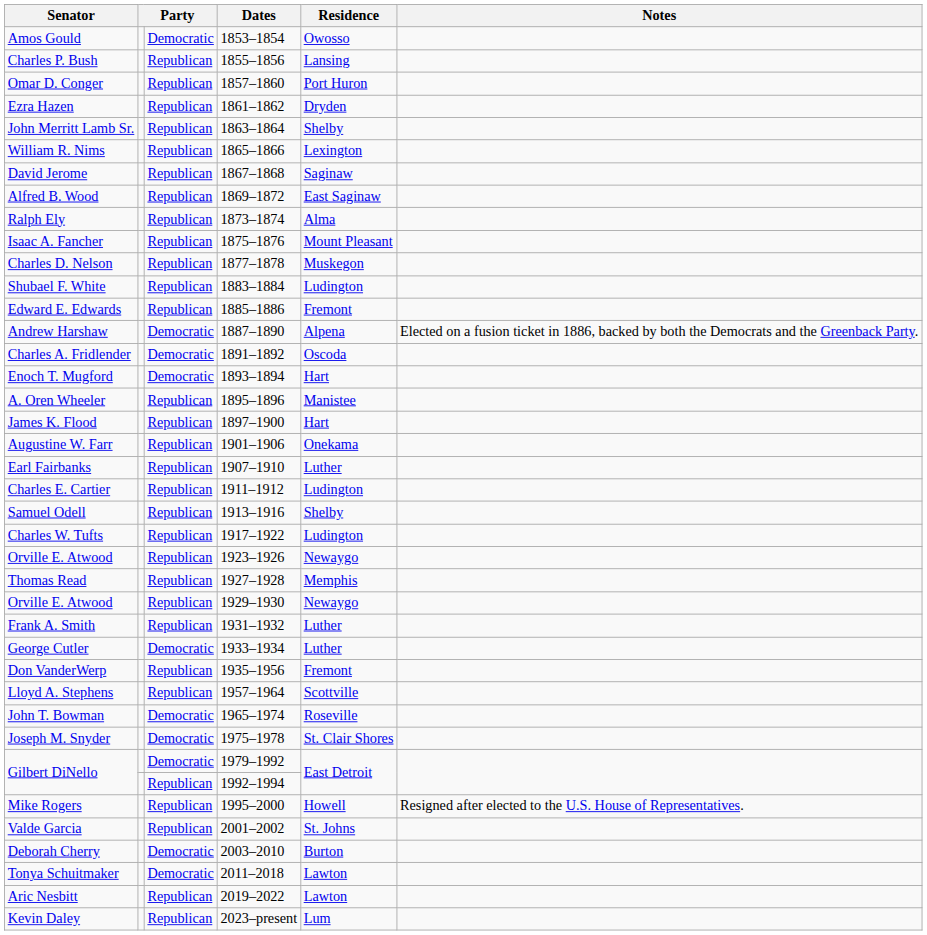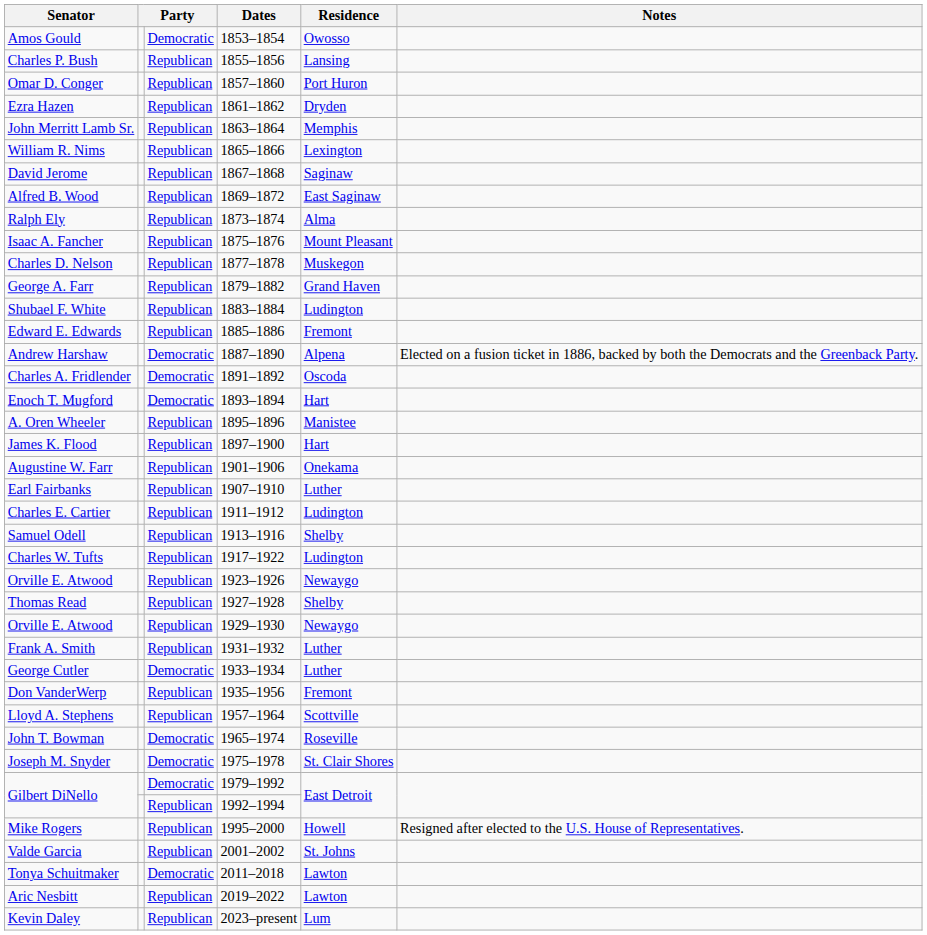 <table class=wikitable>
 <tr valign=bottom>
 <th>Senator</th>
 <th colspan="2">Party</th>
 <th>Dates</th>
 <th>Residence</th>
 <th>Notes</th>
 </tr>
 <tr>
 <td><a href='#'>Amos Gould</a></td>
 <td bgcolor=></td>
 <td><a href='#'>Democratic</a></td>
 <td>1853–1854</td>
 <td><a href='#'>Owosso</a></td>
 <td></td>
 </tr>
 <tr>
 <td><a href='#'>Charles P. Bush</a></td>
 <td bgcolor=></td>
 <td><a href='#'>Republican</a></td>
 <td>1855–1856</td>
 <td><a href='#'>Lansing</a></td>
 <td></td>
 </tr>
 <tr>
 <td><a href='#'>Omar D. Conger</a></td>
 <td bgcolor=></td>
 <td><a href='#'>Republican</a></td>
 <td>1857–1860</td>
 <td><a href='#'>Port Huron</a></td>
 <td></td>
 </tr>
 <tr>
 <td><a href='#'>Ezra Hazen</a></td>
 <td bgcolor=></td>
 <td><a href='#'>Republican</a></td>
 <td>1861–1862</td>
 <td><a href='#'>Dryden</a></td>
 <td></td>
 </tr>
 <tr>
 <td><a href='#'>John Merritt Lamb Sr.</a></td>
 <td bgcolor=></td>
 <td><a href='#'>Republican</a></td>
 <td>1863–1864</td>
-<td><a href='#'>Shelby</a></td>
+<td><a href='#'>Memphis</a></td>
 <td></td>
 </tr>
 <tr>
 <td><a href='#'>William R. Nims</a></td>
 <td bgcolor=></td>
 <td><a href='#'>Republican</a></td>
 <td>1865–1866</td>
 <td><a href='#'>Lexington</a></td>
 <td></td>
 </tr>
 <tr>
 <td><a href='#'>David Jerome</a></td>
 <td bgcolor=></td>
 <td><a href='#'>Republican</a></td>
 <td>1867–1868</td>
 <td><a href='#'>Saginaw</a></td>
 <td></td>
 </tr>
 <tr>
 <td><a href='#'>Alfred B. Wood</a></td>
 <td bgcolor=></td>
 <td><a href='#'>Republican</a></td>
 <td>1869–1872</td>
 <td><a href='#'>East Saginaw</a></td>
 <td></td>
 </tr>
 <tr>
 <td><a href='#'>Ralph Ely</a></td>
 <td bgcolor=></td>
 <td><a href='#'>Republican</a></td>
 <td>1873–1874</td>
 <td><a href='#'>Alma</a></td>
 <td></td>
 </tr>
 <tr>
 <td><a href='#'>Isaac A. Fancher</a></td>
 <td bgcolor=></td>
 <td><a href='#'>Republican</a></td>
 <td>1875–1876</td>
 <td><a href='#'>Mount Pleasant</a></td>
 <td></td>
 </tr>
 <tr>
 <td><a href='#'>Charles D. Nelson</a></td>
 <td bgcolor=></td>
 <td><a href='#'>Republican</a></td>
 <td>1877–1878</td>
 <td><a href='#'>Muskegon</a></td>
+<td></td>
+</tr>
+<tr>
+<td><a href='#'>George A. Farr</a></td>
+<td bgcolor=></td>
+<td><a href='#'>Republican</a></td>
+<td>1879–1882</td>
+<td><a href='#'>Grand Haven</a></td>
 <td></td>
 </tr>
 <tr>
 <td><a href='#'>Shubael F. White</a></td>
 <td bgcolor=></td>
 <td><a href='#'>Republican</a></td>
 <td>1883–1884</td>
 <td><a href='#'>Ludington</a></td>
 <td></td>
 </tr>
 <tr>
 <td><a href='#'>Edward E. Edwards</a></td>
 <td bgcolor=></td>
 <td><a href='#'>Republican</a></td>
 <td>1885–1886</td>
 <td><a href='#'>Fremont</a></td>
 <td></td>
 </tr>
 <tr>
 <td><a href='#'>Andrew Harshaw</a></td>
 <td bgcolor=></td>
 <td><a href='#'>Democratic</a></td>
 <td>1887–1890</td>
 <td><a href='#'>Alpena</a></td>
 <td>Elected on a fusion ticket in 1886, backed by both the Democrats and the <a href='#'>Greenback Party</a>.</td>
 </tr>
 <tr>
 <td><a href='#'>Charles A. Fridlender</a></td>
 <td bgcolor=></td>
 <td><a href='#'>Democratic</a></td>
 <td>1891–1892</td>
 <td><a href='#'>Oscoda</a></td>
 <td></td>
 </tr>
 <tr>
 <td><a href='#'>Enoch T. Mugford</a></td>
 <td bgcolor=></td>
 <td><a href='#'>Democratic</a></td>
 <td>1893–1894</td>
 <td><a href='#'>Hart</a></td>
 <td></td>
 </tr>
 <tr>
 <td><a href='#'>A. Oren Wheeler</a></td>
 <td bgcolor=></td>
 <td><a href='#'>Republican</a></td>
 <td>1895–1896</td>
 <td><a href='#'>Manistee</a></td>
 <td></td>
 </tr>
 <tr>
 <td><a href='#'>James K. Flood</a></td>
 <td bgcolor=></td>
 <td><a href='#'>Republican</a></td>
 <td>1897–1900</td>
 <td><a href='#'>Hart</a></td>
 <td></td>
 </tr>
 <tr>
 <td><a href='#'>Augustine W. Farr</a></td>
 <td bgcolor=></td>
 <td><a href='#'>Republican</a></td>
 <td>1901–1906</td>
 <td><a href='#'>Onekama</a></td>
 <td></td>
 </tr>
 <tr>
 <td><a href='#'>Earl Fairbanks</a></td>
 <td bgcolor=></td>
 <td><a href='#'>Republican</a></td>
 <td>1907–1910</td>
 <td><a href='#'>Luther</a></td>
 <td></td>
 </tr>
 <tr>
 <td><a href='#'>Charles E. Cartier</a></td>
 <td bgcolor=></td>
 <td><a href='#'>Republican</a></td>
 <td>1911–1912</td>
 <td><a href='#'>Ludington</a></td>
 <td></td>
 </tr>
 <tr>
 <td><a href='#'>Samuel Odell</a></td>
 <td bgcolor=></td>
 <td><a href='#'>Republican</a></td>
 <td>1913–1916</td>
 <td><a href='#'>Shelby</a></td>
 <td></td>
 </tr>
 <tr>
 <td><a href='#'>Charles W. Tufts</a></td>
 <td bgcolor=></td>
 <td><a href='#'>Republican</a></td>
 <td>1917–1922</td>
 <td><a href='#'>Ludington</a></td>
 <td></td>
 </tr>
 <tr>
 <td><a href='#'>Orville E. Atwood</a></td>
 <td bgcolor=></td>
 <td><a href='#'>Republican</a></td>
 <td>1923–1926</td>
 <td><a href='#'>Newaygo</a></td>
 <td></td>
 </tr>
 <tr>
 <td><a href='#'>Thomas Read</a></td>
 <td bgcolor=></td>
 <td><a href='#'>Republican</a></td>
 <td>1927–1928</td>
-<td><a href='#'>Memphis</a></td>
+<td><a href='#'>Shelby</a></td>
 <td></td>
 </tr>
 <tr>
 <td><a href='#'>Orville E. Atwood</a></td>
 <td bgcolor=></td>
 <td><a href='#'>Republican</a></td>
 <td>1929–1930</td>
 <td><a href='#'>Newaygo</a></td>
 <td></td>
 </tr>
 <tr>
 <td><a href='#'>Frank A. Smith</a></td>
 <td bgcolor=></td>
 <td><a href='#'>Republican</a></td>
 <td>1931–1932</td>
 <td><a href='#'>Luther</a></td>
 <td></td>
 </tr>
 <tr>
 <td><a href='#'>George Cutler</a></td>
 <td bgcolor=></td>
 <td><a href='#'>Democratic</a></td>
 <td>1933–1934</td>
 <td><a href='#'>Luther</a></td>
 <td></td>
 </tr>
 <tr>
 <td><a href='#'>Don VanderWerp</a></td>
 <td bgcolor=></td>
 <td><a href='#'>Republican</a></td>
 <td>1935–1956</td>
 <td><a href='#'>Fremont</a></td>
 <td></td>
 </tr>
 <tr>
 <td><a href='#'>Lloyd A. Stephens</a></td>
 <td bgcolor=></td>
 <td><a href='#'>Republican</a></td>
 <td>1957–1964</td>
 <td><a href='#'>Scottville</a></td>
 <td></td>
 </tr>
 <tr>
 <td><a href='#'>John T. Bowman</a></td>
 <td bgcolor=></td>
 <td><a href='#'>Democratic</a></td>
 <td>1965–1974</td>
 <td><a href='#'>Roseville</a></td>
 <td></td>
 </tr>
 <tr>
 <td><a href='#'>Joseph M. Snyder</a></td>
 <td bgcolor=></td>
 <td><a href='#'>Democratic</a></td>
 <td>1975–1978</td>
 <td><a href='#'>St. Clair Shores</a></td>
 <td></td>
 </tr>
 <tr>
 <td rowspan="2"><a href='#'>Gilbert DiNello</a></td>
 <td bgcolor=></td>
 <td><a href='#'>Democratic</a></td>
 <td>1979–1992</td>
 <td rowspan="2"><a href='#'>East Detroit</a></td>
 <td rowspan="2"></td>
 </tr>
 <tr>
 <td bgcolor=></td>
 <td><a href='#'>Republican</a></td>
 <td>1992–1994</td>
 </tr>
 <tr>
 <td><a href='#'>Mike Rogers</a></td>
 <td bgcolor=></td>
 <td><a href='#'>Republican</a></td>
 <td>1995–2000</td>
 <td><a href='#'>Howell</a></td>
 <td>Resigned after elected to the <a href='#'>U.S. House of Representatives</a>.</td>
 </tr>
 <tr>
 <td><a href='#'>Valde Garcia</a></td>
 <td bgcolor=></td>
 <td><a href='#'>Republican</a></td>
 <td>2001–2002</td>
 <td><a href='#'>St. Johns</a></td>
 <td></td>
 </tr>
 <tr>
-<td><a href='#'>Deborah Cherry</a></td>
-<td bgcolor=></td>
-<td><a href='#'>Democratic</a></td>
-<td>2003–2010</td>
-<td><a href='#'>Burton</a></td>
-<td></td>
-</tr>
-<tr>
 <td><a href='#'>Tonya Schuitmaker</a></td>
 <td bgcolor=></td>
 <td><a href='#'>Democratic</a></td>
 <td>2011–2018</td>
 <td><a href='#'>Lawton</a></td>
 <td></td>
 </tr>
 <tr>
 <td><a href='#'>Aric Nesbitt</a></td>
 <td bgcolor=></td>
 <td><a href='#'>Republican</a></td>
 <td>2019–2022</td>
 <td><a href='#'>Lawton</a></td>
 <td></td>
 </tr>
 <tr>
 <td><a href='#'>Kevin Daley</a></td>
 <td bgcolor=></td>
 <td><a href='#'>Republican</a></td>
 <td>2023–present</td>
 <td><a href='#'>Lum</a></td>
 <td></td>
 </tr>
 </table>
